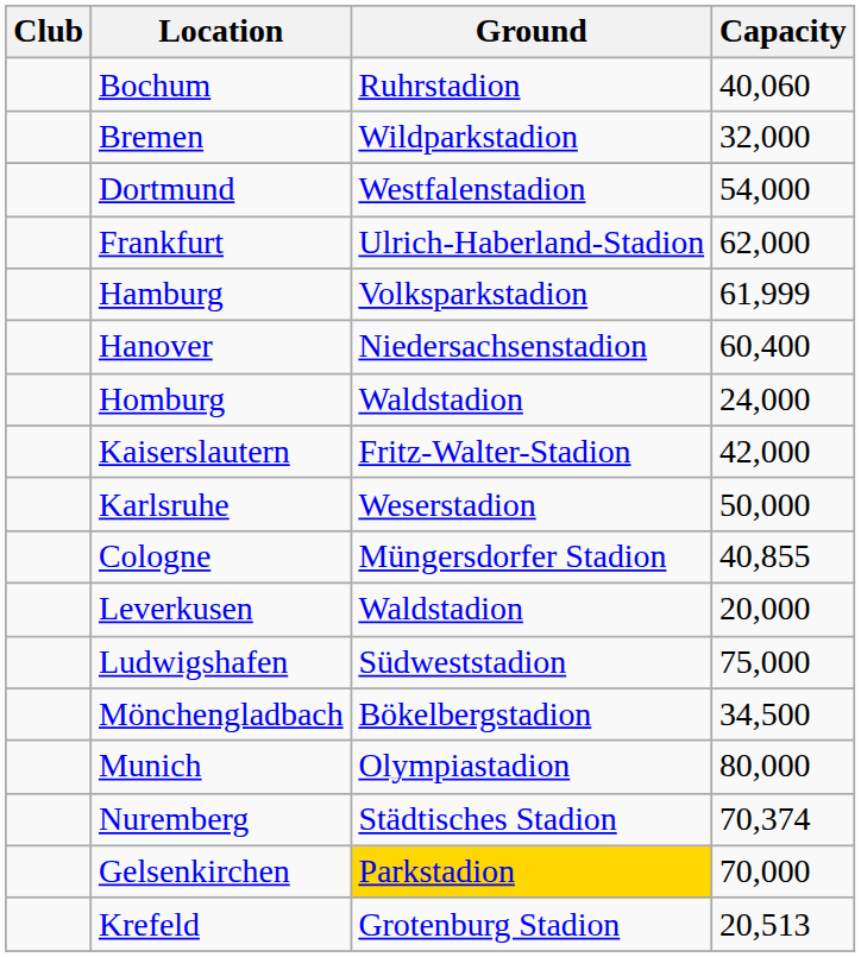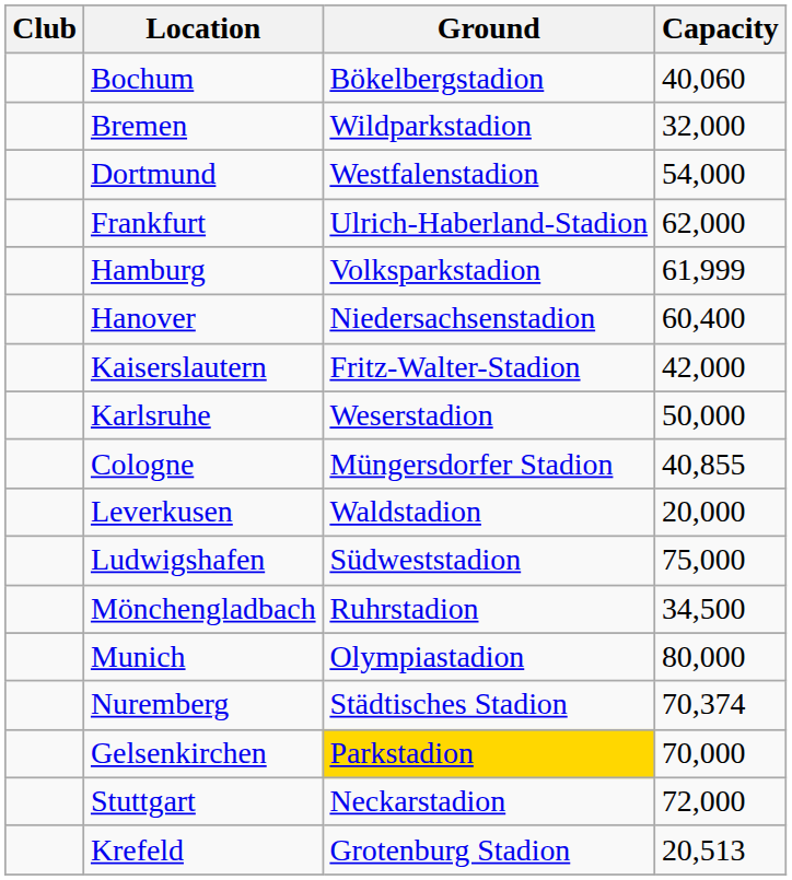 <table class="wikitable sortable">
 <tr>
 <th>Club</th>
 <th>Location</th>
 <th>Ground</th>
 <th>Capacity</th>
 </tr>
 <tr>
 <td></td>
 <td><a href='#'>Bochum</a></td>
-<td><a href='#'>Ruhrstadion</a></td>
+<td><a href='#'>Bökelbergstadion</a></td>
 <td>40,060</td>
 </tr>
 <tr>
 <td></td>
 <td><a href='#'>Bremen</a></td>
 <td><a href='#'>Wildparkstadion</a></td>
 <td>32,000</td>
 </tr>
 <tr>
 <td></td>
 <td><a href='#'>Dortmund</a></td>
 <td><a href='#'>Westfalenstadion</a></td>
 <td>54,000</td>
 </tr>
 <tr>
 <td></td>
 <td><a href='#'>Frankfurt</a></td>
 <td><a href='#'>Ulrich-Haberland-Stadion</a></td>
 <td>62,000</td>
 </tr>
 <tr>
 <td></td>
 <td><a href='#'>Hamburg</a></td>
 <td><a href='#'>Volksparkstadion</a></td>
 <td>61,999</td>
 </tr>
 <tr>
 <td></td>
 <td><a href='#'>Hanover</a></td>
 <td><a href='#'>Niedersachsenstadion</a></td>
 <td>60,400</td>
 </tr>
 <tr>
 <td></td>
-<td><a href='#'>Homburg</a></td>
-<td><a href='#'>Waldstadion</a></td>
-<td>24,000</td>
-</tr>
-<tr>
-<td></td>
 <td><a href='#'>Kaiserslautern</a></td>
 <td><a href='#'>Fritz-Walter-Stadion</a></td>
 <td>42,000</td>
 </tr>
 <tr>
 <td></td>
 <td><a href='#'>Karlsruhe</a></td>
 <td><a href='#'>Weserstadion</a></td>
 <td>50,000</td>
 </tr>
 <tr>
 <td></td>
 <td><a href='#'>Cologne</a></td>
 <td><a href='#'>Müngersdorfer Stadion</a></td>
 <td>40,855</td>
 </tr>
 <tr>
 <td></td>
 <td><a href='#'>Leverkusen</a></td>
 <td><a href='#'>Waldstadion</a></td>
 <td>20,000</td>
 </tr>
 <tr>
 <td></td>
 <td><a href='#'>Ludwigshafen</a></td>
 <td><a href='#'>Südweststadion</a></td>
 <td>75,000</td>
 </tr>
 <tr>
 <td></td>
 <td><a href='#'>Mönchengladbach</a></td>
-<td><a href='#'>Bökelbergstadion</a></td>
+<td><a href='#'>Ruhrstadion</a></td>
 <td>34,500</td>
 </tr>
 <tr>
 <td></td>
 <td><a href='#'>Munich</a></td>
 <td><a href='#'>Olympiastadion</a></td>
 <td>80,000</td>
 </tr>
 <tr>
 <td></td>
 <td><a href='#'>Nuremberg</a></td>
 <td><a href='#'>Städtisches Stadion</a></td>
 <td>70,374</td>
 </tr>
 <tr>
 <td></td>
 <td><a href='#'>Gelsenkirchen</a></td>
 <td style="background: gold;"><a href='#'>Parkstadion</a></td>
 <td>70,000</td>
 </tr>
 <tr>
 <td></td>
+<td><a href='#'>Stuttgart</a></td>
+<td><a href='#'>Neckarstadion</a></td>
+<td>72,000</td>
+</tr>
+<tr>
+<td></td>
 <td><a href='#'>Krefeld</a></td>
 <td><a href='#'>Grotenburg Stadion</a></td>
 <td>20,513</td>
 </tr>
 </table>
